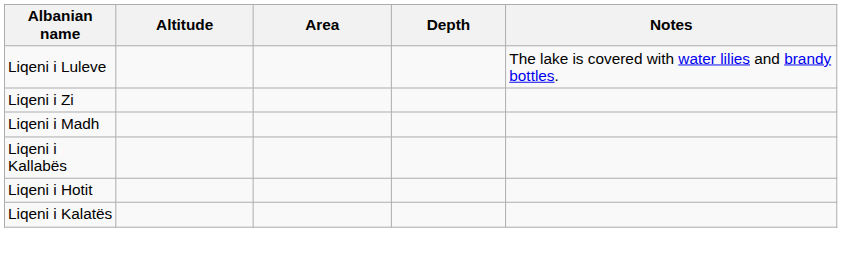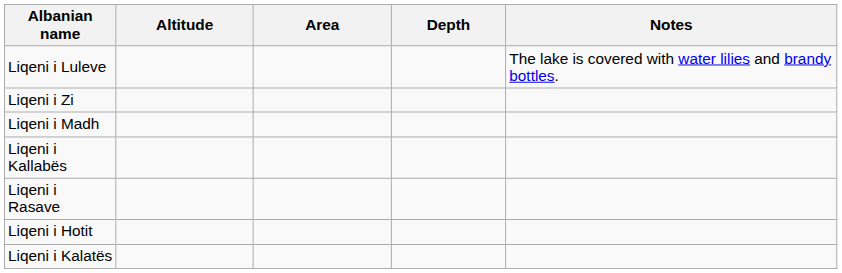 <table class="sortable wikitable">
 <tr>
 <th>Albanian name</th>
 <th style="width:8.5em;">Altitude</th>
 <th style="width:8.5em;">Area</th>
 <th style="width:7em;">Depth</th>
 <th>Notes</th>
 </tr>
 <tr>
 <td>Liqeni i Luleve</td>
 <td align="center"></td>
 <td align="center"></td>
 <td align="center"></td>
 <td>The lake is covered with <a href='#'>water lilies</a> and <a href='#'>brandy bottles</a>.</td>
 </tr>
 <tr>
 <td>Liqeni i Zi</td>
 <td align="center"></td>
 <td align="center"></td>
 <td align="center"></td>
 <td></td>
 </tr>
 <tr>
 <td>Liqeni i Madh</td>
 <td align="center"></td>
 <td align="center"></td>
 <td align="center"></td>
 <td></td>
 </tr>
 <tr>
 <td>Liqeni i Kallabës</td>
 <td align="center"></td>
 <td align="center"></td>
 <td align="center"></td>
 <td></td>
 </tr>
 <tr>
+<td>Liqeni i Rasave</td>
+<td align="center"></td>
+<td align="center"></td>
+<td align="center"></td>
+<td></td>
+</tr>
+<tr>
 <td>Liqeni i Hotit</td>
 <td align="center"></td>
 <td align="center"></td>
 <td align="center"></td>
 <td></td>
 </tr>
 <tr>
 <td>Liqeni i Kalatës</td>
 <td align="center"></td>
 <td align="center"></td>
 <td align="center"></td>
 <td></td>
 </tr>
 </table>
